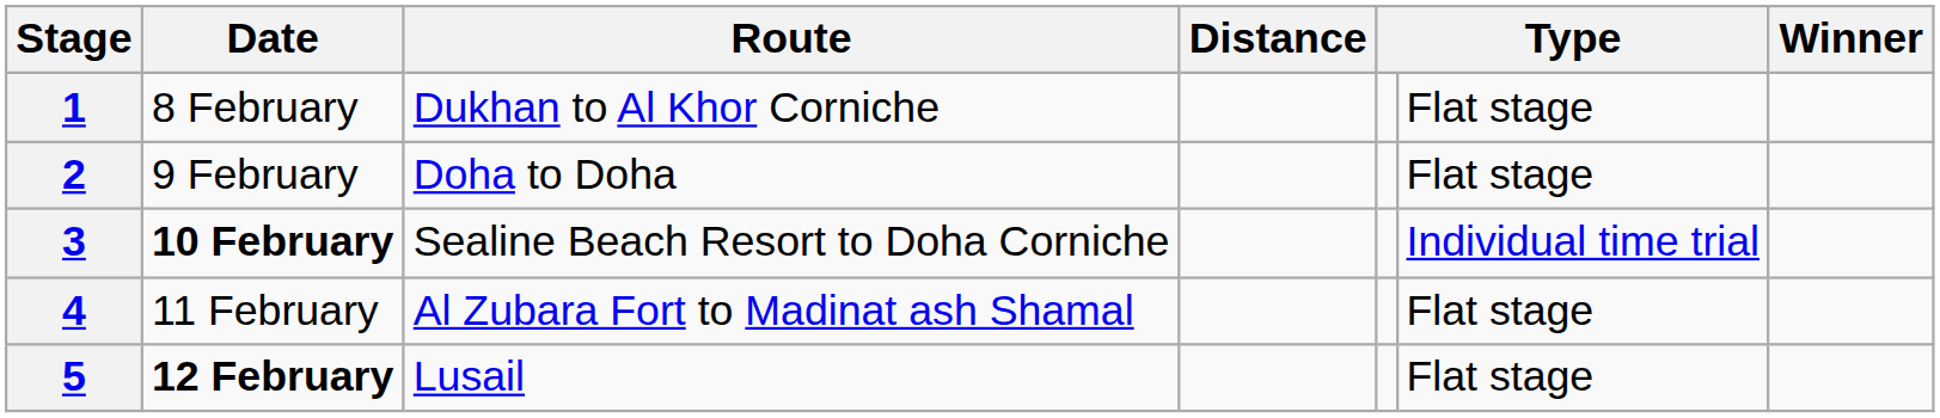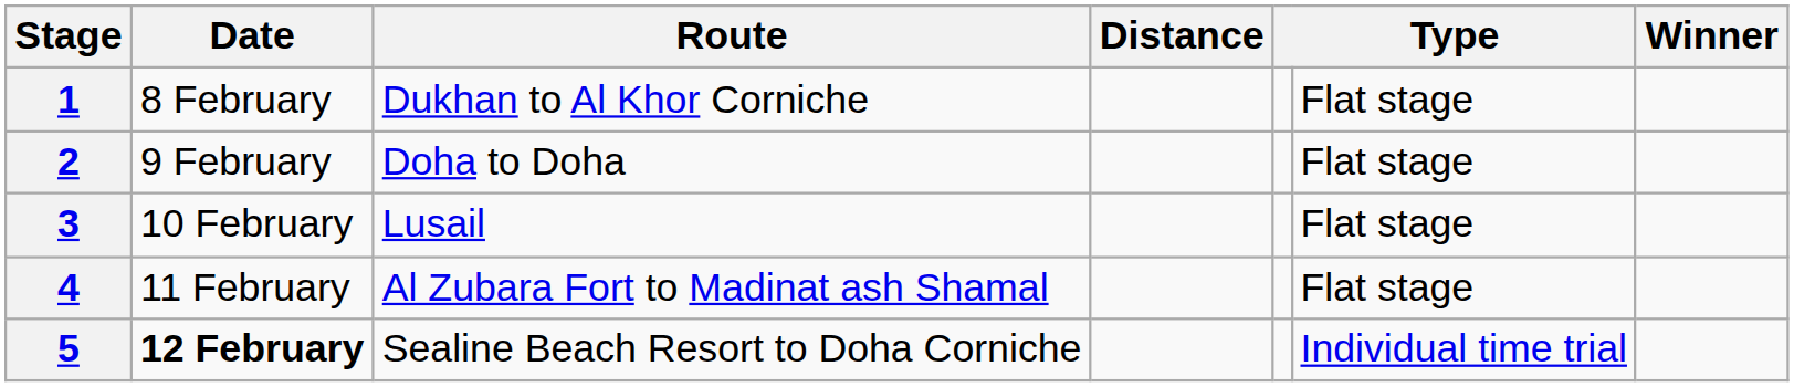 <table class="wikitable">
 <tr>
 <th scope="col">Stage</th>
 <th scope="col">Date</th>
 <th scope="col">Route</th>
 <th scope="col">Distance</th>
 <th colspan="2" scope="col">Type</th>
 <th scope="col">Winner</th>
 </tr>
 <tr>
 <th scope="row"><a href='#'>1</a></th>
 <td>8 February</td>
 <td><a href='#'>Dukhan</a> to <a href='#'>Al Khor</a> Corniche</td>
 <td style="text-align:center;"></td>
 <td></td>
 <td>Flat stage</td>
 <td></td>
 </tr>
 <tr>
 <th scope="row"><a href='#'>2</a></th>
 <td>9 February</td>
 <td><a href='#'>Doha</a> to Doha</td>
 <td style="text-align:center;"></td>
 <td></td>
 <td>Flat stage</td>
 <td></td>
 </tr>
 <tr>
 <th scope="row"><a href='#'>3</a></th>
-<td><strong>10 February</strong></td>
-<td>Sealine Beach Resort to Doha Corniche</td>
+<td>10 February</td>
+<td><a href='#'>Lusail</a></td>
 <td style="text-align:center;"></td>
 <td></td>
-<td><a href='#'>Individual time trial</a></td>
+<td>Flat stage</td>
 <td></td>
 </tr>
 <tr>
 <th scope="row"><a href='#'>4</a></th>
 <td>11 February</td>
 <td><a href='#'>Al Zubara Fort</a> to <a href='#'>Madinat ash Shamal</a></td>
 <td style="text-align:center;"></td>
 <td></td>
 <td>Flat stage</td>
 <td></td>
 </tr>
 <tr>
 <th scope="row"><a href='#'>5</a></th>
 <td><strong>12 February</strong></td>
-<td><a href='#'>Lusail</a></td>
+<td>Sealine Beach Resort to Doha Corniche</td>
 <td style="text-align:center;"></td>
 <td></td>
-<td>Flat stage</td>
+<td><a href='#'>Individual time trial</a></td>
 <td></td>
 </tr>
 </table>
